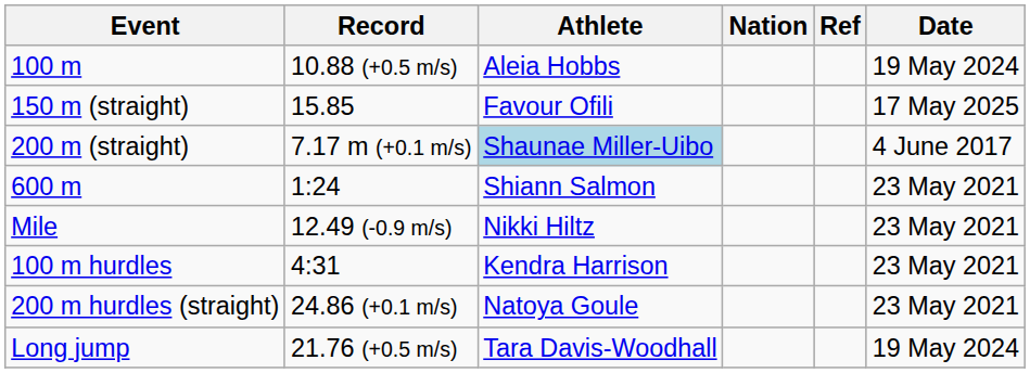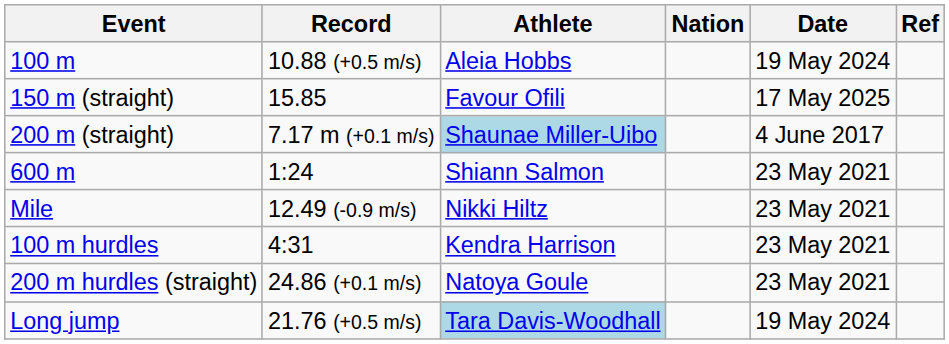 <table class="wikitable" style="font-size:95%;">
 <tr>
 <th>Event</th>
 <th>Record</th>
 <th>Athlete</th>
 <th>Nation</th>
+<th>Date</th>
 <th>Ref</th>
-<th>Date</th>
 </tr>
 <tr>
 <td><a href='#'>100 m</a></td>
 <td>10.88 <small>(+0.5 m/s)</small></td>
 <td><a href='#'>Aleia Hobbs</a></td>
 <td></td>
+<td>19 May 2024</td>
 <td></td>
-<td>19 May 2024</td>
 </tr>
 <tr>
 <td><a href='#'>150 m</a> (straight)</td>
 <td>15.85 </td>
 <td><a href='#'>Favour Ofili</a></td>
 <td></td>
+<td>17 May 2025</td>
 <td></td>
-<td>17 May 2025</td>
 </tr>
 <tr>
 <td><a href='#'>200 m</a> (straight)</td>
 <td>7.17 m <small>(+0.1 m/s)</small></td>
 <td style="background: lightblue;"><a href='#'>Shaunae Miller-Uibo</a></td>
 <td></td>
+<td>4 June 2017</td>
 <td></td>
-<td>4 June 2017</td>
 </tr>
 <tr>
 <td><a href='#'>600 m</a></td>
 <td>1:24</td>
 <td><a href='#'>Shiann Salmon</a></td>
 <td></td>
+<td>23 May 2021</td>
 <td></td>
-<td>23 May 2021</td>
 </tr>
 <tr>
 <td><a href='#'>Mile</a></td>
 <td>12.49 <small>(-0.9 m/s)</small></td>
 <td><a href='#'>Nikki Hiltz</a></td>
 <td></td>
+<td>23 May 2021</td>
 <td></td>
-<td>23 May 2021</td>
 </tr>
 <tr>
 <td><a href='#'>100 m hurdles</a></td>
 <td>4:31</td>
 <td><a href='#'>Kendra Harrison</a></td>
 <td></td>
+<td>23 May 2021</td>
 <td></td>
-<td>23 May 2021</td>
 </tr>
 <tr>
 <td><a href='#'>200 m hurdles</a> (straight)</td>
 <td>24.86 <small>(+0.1 m/s)</small></td>
 <td><a href='#'>Natoya Goule</a></td>
 <td></td>
+<td>23 May 2021</td>
 <td></td>
-<td>23 May 2021</td>
 </tr>
 <tr>
 <td><a href='#'>Long jump</a></td>
 <td>21.76 <small>(+0.5 m/s)</small></td>
-<td><a href='#'>Tara Davis-Woodhall</a></td>
-<td></td>
+<td style="background: lightblue;"><a href='#'>Tara Davis-Woodhall</a></td>
 <td></td>
 <td>19 May 2024</td>
+<td></td>
 </tr>
 </table>
